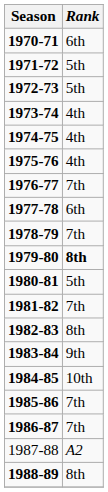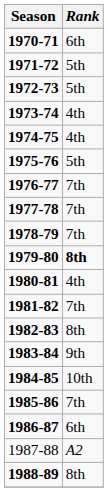 <table class="wikitable">
 <tr style="background: #efefef">
 <th><strong>Season</strong></th>
 <th><em>Rank</em></th>
 </tr>
 <tr>
 <td><strong>1970-71</strong></td>
 <td>6th</td>
 </tr>
 <tr>
 <td><strong>1971-72</strong></td>
 <td>5th</td>
 </tr>
 <tr>
 <td><strong>1972-73</strong></td>
 <td>5th</td>
 </tr>
 <tr>
 <td><strong>1973-74</strong></td>
 <td>4th</td>
 </tr>
 <tr>
 <td><strong>1974-75</strong></td>
 <td>4th</td>
 </tr>
 <tr>
 <td><strong>1975-76</strong></td>
-<td>4th</td>
+<td>5th</td>
 </tr>
 <tr>
 <td><strong>1976-77</strong></td>
 <td>7th</td>
 </tr>
 <tr>
 <td><strong>1977-78</strong></td>
-<td>6th</td>
+<td>7th</td>
 </tr>
 <tr>
 <td><strong>1978-79</strong></td>
 <td>7th</td>
 </tr>
 <tr>
 <td><strong>1979-80</strong></td>
 <td><strong>8th</strong></td>
 </tr>
 <tr>
 <td><strong>1980-81</strong></td>
-<td>5th</td>
+<td>4th</td>
 </tr>
 <tr>
 <td><strong>1981-82</strong></td>
 <td>7th</td>
 </tr>
 <tr>
 <td><strong>1982-83</strong></td>
 <td>8th</td>
 </tr>
 <tr>
 <td><strong>1983-84</strong></td>
 <td>9th</td>
 </tr>
 <tr>
 <td><strong>1984-85</strong></td>
 <td>10th</td>
 </tr>
 <tr>
 <td><strong>1985-86</strong></td>
 <td>7th</td>
 </tr>
 <tr>
 <td><strong>1986-87</strong></td>
-<td>7th</td>
+<td>6th</td>
 </tr>
 <tr>
 <td>1987-88</td>
 <td><em>A2</em></td>
 </tr>
 <tr>
 <td><strong>1988-89</strong></td>
 <td>8th</td>
 </tr>
 <tr>
 </tr>
 </table>
